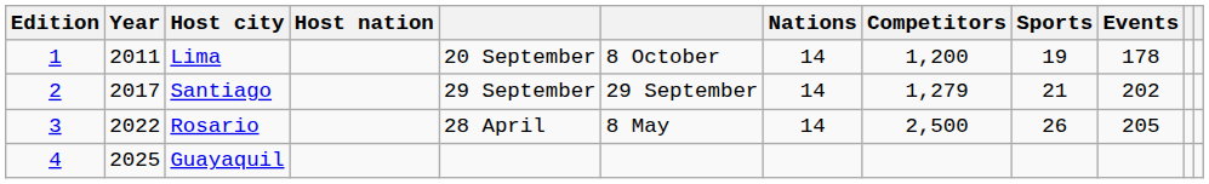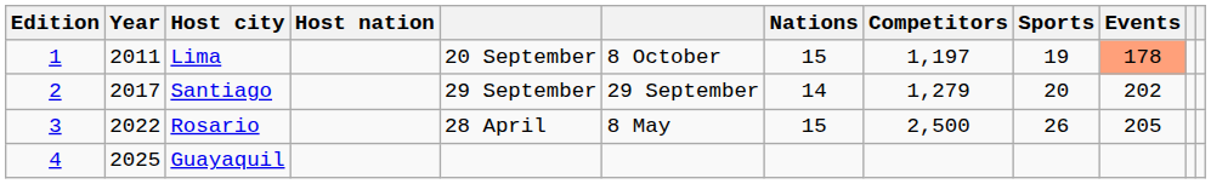 <table class="wikitable" style="text-align:center; font-size:100%;">
 <tr>
 <th>Edition</th>
 <th>Year</th>
 <th>Host city</th>
 <th>Host nation</th>
 <th></th>
 <th></th>
 <th>Nations</th>
 <th>Competitors</th>
 <th>Sports</th>
 <th>Events</th>
 <th></th>
 <th></th>
 </tr>
 <tr>
 <td><a href='#'>1</a></td>
 <td>2011</td>
 <td align=left><a href='#'>Lima</a></td>
 <td align=left></td>
 <td align=left>20 September</td>
 <td align=left>8 October</td>
-<td>14</td>
-<td>1,200</td>
+<td>15</td>
+<td>1,197</td>
 <td>19</td>
-<td>178</td>
+<td style="background: lightsalmon;">178</td>
 <td align=left></td>
 <td></td>
 </tr>
 <tr>
 <td><a href='#'>2</a></td>
 <td>2017</td>
 <td align=left><a href='#'>Santiago</a></td>
 <td align=left></td>
 <td align=left>29 September</td>
 <td align=left>29 September</td>
 <td>14</td>
 <td>1,279</td>
-<td>21</td>
+<td>20</td>
 <td>202</td>
 <td align=left></td>
 <td></td>
 </tr>
 <tr>
 <td><a href='#'>3</a></td>
 <td>2022</td>
 <td align=left><a href='#'>Rosario</a></td>
 <td align=left></td>
 <td align=left>28 April</td>
 <td align=left>8 May</td>
-<td>14</td>
+<td>15</td>
 <td>2,500</td>
 <td>26</td>
 <td>205</td>
 <td align=left></td>
 <td></td>
 </tr>
 <tr>
 <td><a href='#'>4</a></td>
 <td>2025</td>
 <td align=left><a href='#'>Guayaquil</a></td>
 <td align=left></td>
 <td align=left></td>
 <td align=left></td>
 <td></td>
 <td></td>
 <td></td>
 <td></td>
 <td></td>
 <td></td>
 </tr>
 </table>
